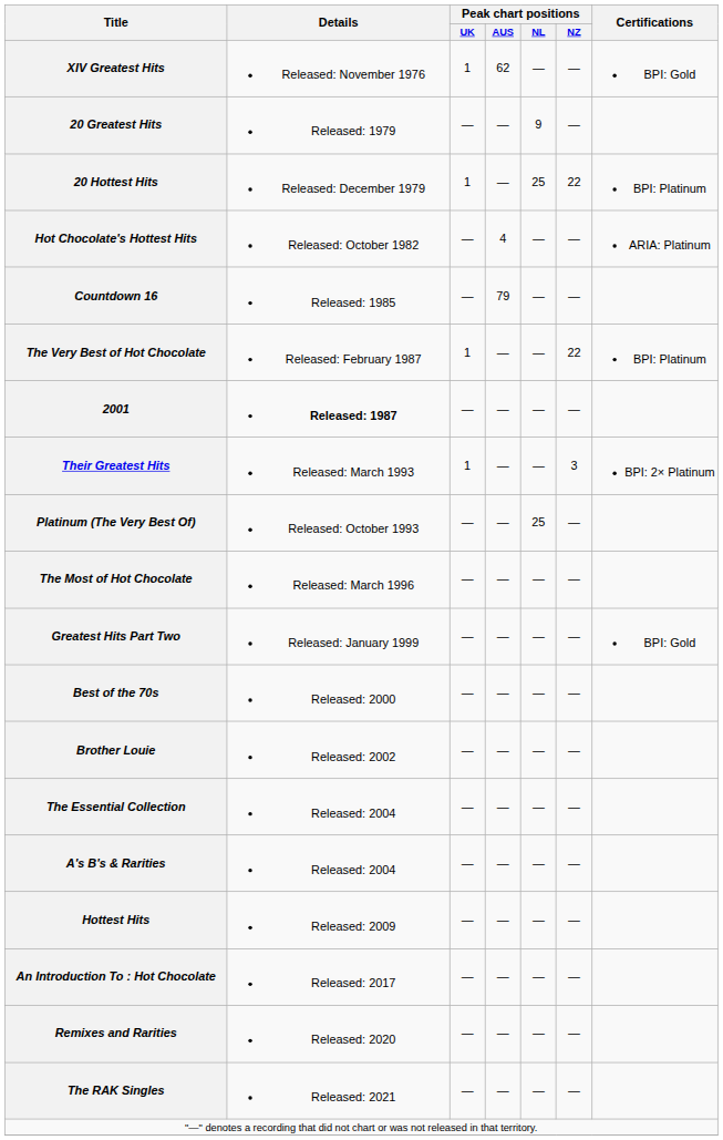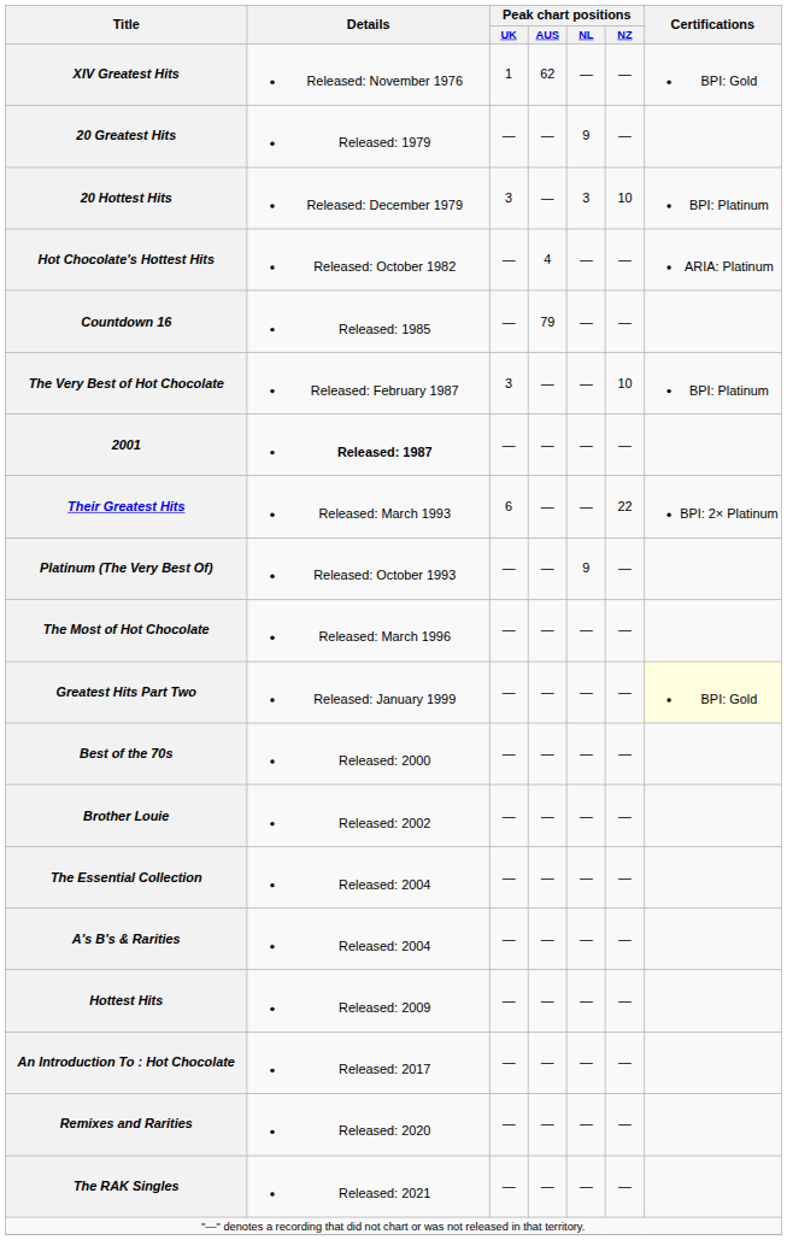 <table class="wikitable plainrowheaders" style="text-align:center;">
 <tr>
 <th scope="col" rowspan="2" style="width:18em;">Title</th>
 <th scope="col" rowspan="2" style="width:18em;">Details</th>
 <th scope="col" colspan="4">Peak chart positions</th>
 <th scope="col" rowspan="2">Certifications</th>
 </tr>
 <tr>
 <th scope="col" style="width:3em;font-size:85%;"><a href='#'>UK</a><br></th>
 <th scope="col" style="width:3em;font-size:85%;"><a href='#'>AUS</a><br></th>
 <th scope="col" style="width:3em;font-size:85%;"><a href='#'>NL</a><br></th>
 <th scope="col" style="width:3em;font-size:85%;"><a href='#'>NZ</a><br></th>
 </tr>
 <tr>
 <th scope="row"><em>XIV Greatest Hits</em></th>
 <td><br><ul><li>Released: November 1976</li></ul></td>
 <td>1</td>
 <td>62</td>
 <td>—</td>
 <td>—</td>
 <td><br><ul><li>BPI: Gold</li></ul></td>
 </tr>
 <tr>
 <th scope="row"><em>20 Greatest Hits</em></th>
 <td><br><ul><li>Released: 1979</li></ul></td>
 <td>—</td>
 <td>—</td>
 <td>9</td>
 <td>—</td>
 <td></td>
 </tr>
 <tr>
 <th scope="row"><em>20 Hottest Hits</em></th>
 <td><br><ul><li>Released: December 1979</li></ul></td>
-<td>1</td>
+<td>3</td>
 <td>—</td>
-<td>25</td>
-<td>22</td>
+<td>3</td>
+<td>10</td>
 <td><br><ul><li>BPI: Platinum</li></ul></td>
 </tr>
 <tr>
 <th scope="row"><em>Hot Chocolate's Hottest Hits</em></th>
 <td><br><ul><li>Released: October 1982</li></ul></td>
 <td>—</td>
 <td>4</td>
 <td>—</td>
 <td>—</td>
 <td><br><ul><li>ARIA: Platinum</li></ul></td>
 </tr>
 <tr>
 <th scope="row"><em>Countdown 16</em></th>
 <td><br><ul><li>Released: 1985</li></ul></td>
 <td>—</td>
 <td>79</td>
 <td>—</td>
 <td>—</td>
 <td></td>
 </tr>
 <tr>
 <th scope="row"><em>The Very Best of Hot Chocolate</em></th>
 <td><br><ul><li>Released: February 1987</li></ul></td>
-<td>1</td>
+<td>3</td>
 <td>—</td>
 <td>—</td>
-<td>22</td>
+<td>10</td>
 <td><br><ul><li>BPI: Platinum</li></ul></td>
 </tr>
 <tr>
 <th scope="row"><em>2001</em></th>
 <td><strong><br><ul><li>Released: 1987</li></ul></strong></td>
 <td>—</td>
 <td>—</td>
 <td>—</td>
 <td>—</td>
 <td></td>
 </tr>
 <tr>
 <th scope="row"><em><a href='#'>Their Greatest Hits</a></em></th>
 <td><br><ul><li>Released: March 1993</li></ul></td>
-<td>1</td>
+<td>6</td>
 <td>—</td>
 <td>—</td>
-<td>3</td>
+<td>22</td>
 <td><br><ul><li>BPI: 2× Platinum</li></ul></td>
 </tr>
 <tr>
 <th scope="row"><em>Platinum (The Very Best Of)</em></th>
 <td><br><ul><li>Released: October 1993</li></ul></td>
 <td>—</td>
 <td>—</td>
-<td>25</td>
+<td>9</td>
 <td>—</td>
 <td></td>
 </tr>
 <tr>
 <th scope="row"><em>The Most of Hot Chocolate</em></th>
 <td><br><ul><li>Released: March 1996</li></ul></td>
 <td>—</td>
 <td>—</td>
 <td>—</td>
 <td>—</td>
 <td></td>
 </tr>
 <tr>
 <th scope="row"><em>Greatest Hits Part Two</em></th>
 <td><br><ul><li>Released: January 1999</li></ul></td>
 <td>—</td>
 <td>—</td>
 <td>—</td>
 <td>—</td>
-<td><br><ul><li>BPI: Gold</li></ul></td>
+<td style="background: lightyellow;"><br><ul><li>BPI: Gold</li></ul></td>
 </tr>
 <tr>
 <th scope="row"><em>Best of the 70s</em></th>
 <td><br><ul><li>Released: 2000</li></ul></td>
 <td>—</td>
 <td>—</td>
 <td>—</td>
 <td>—</td>
 <td></td>
 </tr>
 <tr>
 <th scope="row"><em>Brother Louie</em></th>
 <td><br><ul><li>Released: 2002</li></ul></td>
 <td>—</td>
 <td>—</td>
 <td>—</td>
 <td>—</td>
 <td></td>
 </tr>
 <tr>
 <th scope="row"><em>The Essential Collection</em></th>
 <td><br><ul><li>Released: 2004</li></ul></td>
 <td>—</td>
 <td>—</td>
 <td>—</td>
 <td>—</td>
 <td></td>
 </tr>
 <tr>
 <th scope="row"><em>A's B's & Rarities</em></th>
 <td><br><ul><li>Released: 2004</li></ul></td>
 <td>—</td>
 <td>—</td>
 <td>—</td>
 <td>—</td>
 <td></td>
 </tr>
 <tr>
 <th scope="row"><em>Hottest Hits</em></th>
 <td><br><ul><li>Released: 2009</li></ul></td>
 <td>—</td>
 <td>—</td>
 <td>—</td>
 <td>—</td>
 <td></td>
 </tr>
 <tr>
 <th scope="row"><em>An Introduction To : Hot Chocolate</em></th>
 <td><br><ul><li>Released: 2017</li></ul></td>
 <td>—</td>
 <td>—</td>
 <td>—</td>
 <td>—</td>
 <td></td>
 </tr>
 <tr>
 <th scope="row"><em> Remixes and Rarities</em></th>
 <td><br><ul><li>Released: 2020</li></ul></td>
 <td>—</td>
 <td>—</td>
 <td>—</td>
 <td>—</td>
 <td></td>
 </tr>
 <tr>
 <th scope="row"><em> The RAK Singles</em></th>
 <td><br><ul><li>Released: 2021</li></ul></td>
 <td>—</td>
 <td>—</td>
 <td>—</td>
 <td>—</td>
 <td></td>
 </tr>
 <tr>
 <td colspan="20" style="text-align:center; font-size:85%;">"—" denotes a recording that did not chart or was not released in that territory.</td>
 </tr>
 <tr>
 </tr>
 </table>
